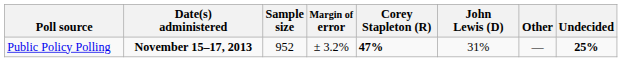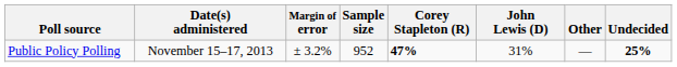 <table class="wikitable">
 <tr valign= bottom>
 <th style="width:150px;">Poll source</th>
 <th style="width:175px;">Date(s)<br>administered</th>
+<th><small>Margin of</small><br>error</th>
 <th class=small>Sample<br>size</th>
-<th><small>Margin of</small><br>error</th>
 <th style="width:100px;">Corey<br>Stapleton (R)</th>
 <th style="width:100px;">John<br>Lewis (D)</th>
 <th>Other</th>
 <th>Undecided</th>
 </tr>
 <tr>
 <td><a href='#'>Public Policy Polling</a></td>
-<td align=center><strong>November 15–17, 2013</strong></td>
+<td align=center>November 15–17, 2013</td>
+<td align=center>± 3.2%</td>
 <td align=center>952</td>
-<td align=center>± 3.2%</td>
 <td><strong>47%</strong></td>
 <td align=center>31%</td>
 <td align=center>—</td>
 <td align=center><strong>25%</strong></td>
 </tr>
 </table>
